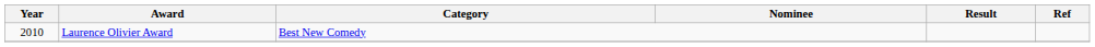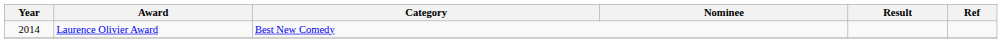 <table class="wikitable" width="95%">
 <tr>
 <th width="5%">Year</th>
 <th width="20%">Award</th>
 <th width="35%">Category</th>
 <th width="25%">Nominee</th>
 <th width="10%">Result</th>
 <th width="5%">Ref</th>
 </tr>
 <tr>
-<td rowspan="1" align="center">2010</td>
+<td rowspan="1" align="center">2014</td>
 <td rowspan="1"><a href='#'>Laurence Olivier Award</a></td>
 <td colspan="2"><a href='#'>Best New Comedy</a></td>
 <td></td>
 <td rowspan="1" align="center"></td>
 </tr>
 <tr>
 </tr>
 </table>
